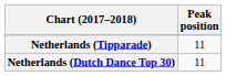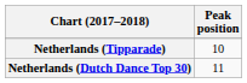 <table class="wikitable sortable plainrowheaders" style="text-align:center">
 <tr>
 <th scope="col">Chart (2017–2018)</th>
 <th scope="col">Peak<br>position</th>
 </tr>
 <tr>
 </tr>
 <tr>
 </tr>
 <tr>
 </tr>
 <tr>
 </tr>
 <tr>
 <th scope="row">Netherlands (<a href='#'>Tipparade</a>)</th>
-<td>11</td>
+<td>10</td>
 </tr>
 <tr>
 <th scope="row">Netherlands (<a href='#'>Dutch Dance Top 30</a>)</th>
 <td>11</td>
 </tr>
 </table>
